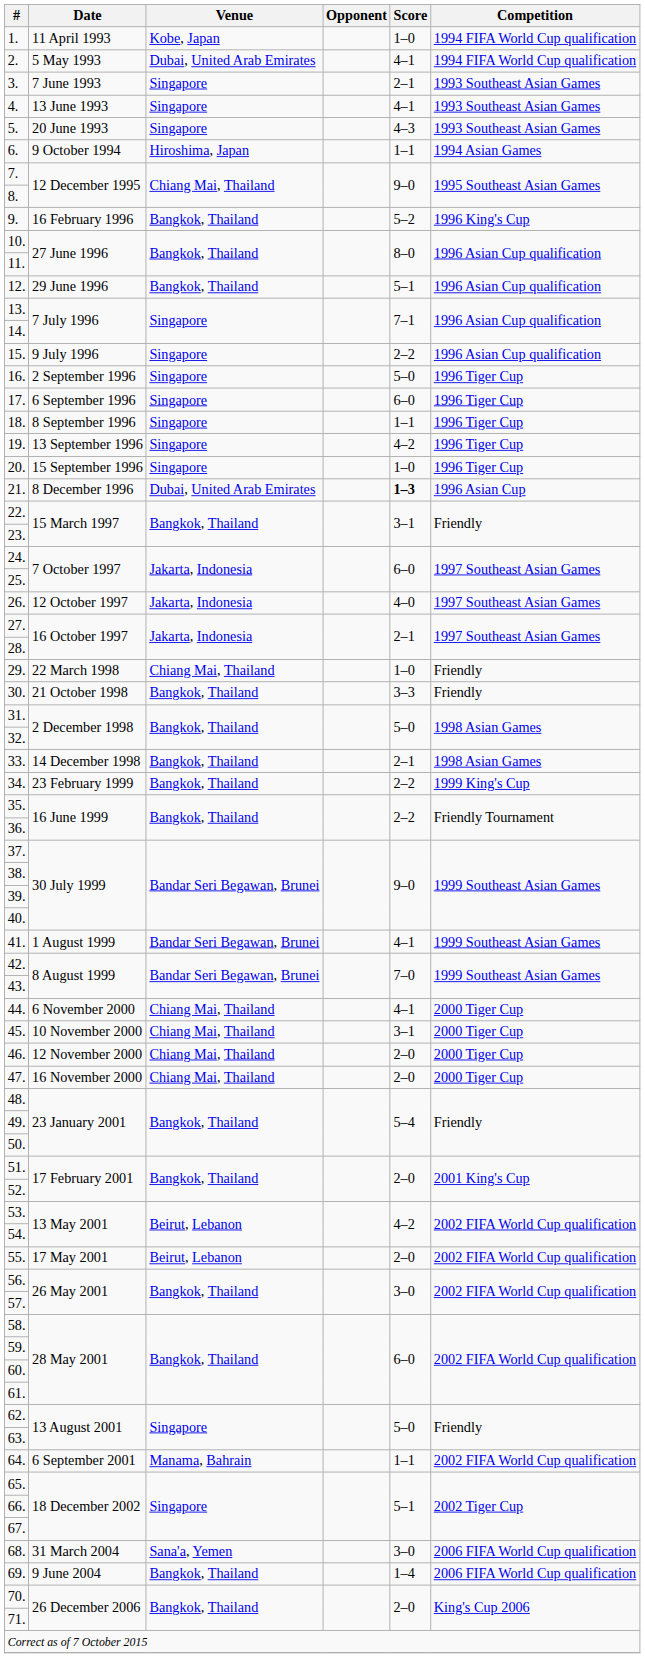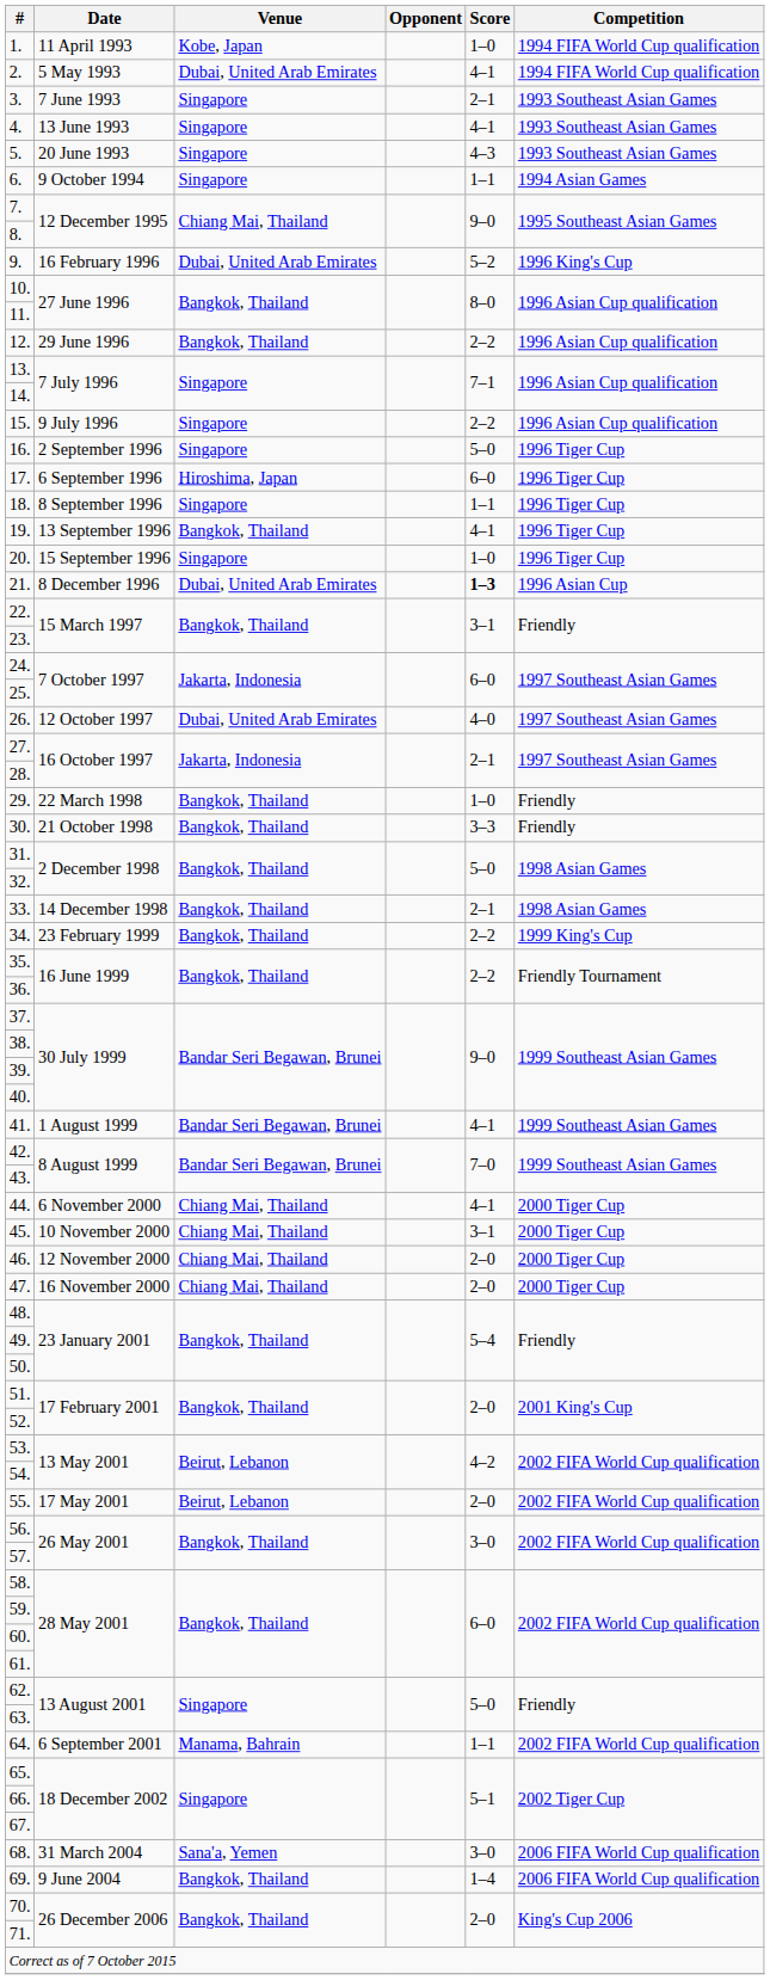 <table class="wikitable sortable">
 <tr>
 <th>#</th>
 <th>Date</th>
 <th>Venue</th>
 <th>Opponent</th>
 <th>Score</th>
 <th>Competition</th>
 </tr>
 <tr>
 <td>1.</td>
 <td>11 April 1993</td>
 <td><a href='#'>Kobe</a>, <a href='#'>Japan</a></td>
 <td></td>
 <td>1–0</td>
 <td><a href='#'>1994 FIFA World Cup qualification</a></td>
 </tr>
 <tr>
 <td>2.</td>
 <td>5 May 1993</td>
 <td><a href='#'>Dubai</a>, <a href='#'>United Arab Emirates</a></td>
 <td></td>
 <td>4–1</td>
 <td><a href='#'>1994 FIFA World Cup qualification</a></td>
 </tr>
 <tr>
 <td>3.</td>
 <td>7 June 1993</td>
 <td><a href='#'>Singapore</a></td>
 <td></td>
 <td>2–1</td>
 <td><a href='#'>1993 Southeast Asian Games</a></td>
 </tr>
 <tr>
 <td>4.</td>
 <td>13 June 1993</td>
 <td><a href='#'>Singapore</a></td>
 <td></td>
 <td>4–1</td>
 <td><a href='#'>1993 Southeast Asian Games</a></td>
 </tr>
 <tr>
 <td>5.</td>
 <td>20 June 1993</td>
 <td><a href='#'>Singapore</a></td>
 <td></td>
 <td>4–3</td>
 <td><a href='#'>1993 Southeast Asian Games</a></td>
 </tr>
 <tr>
 <td>6.</td>
 <td>9 October 1994</td>
-<td><a href='#'>Hiroshima</a>, <a href='#'>Japan</a></td>
+<td><a href='#'>Singapore</a></td>
 <td></td>
 <td>1–1</td>
 <td><a href='#'>1994 Asian Games</a></td>
 </tr>
 <tr>
 <td>7.</td>
 <td rowspan="2">12 December 1995</td>
 <td rowspan="2"><a href='#'>Chiang Mai</a>, <a href='#'>Thailand</a></td>
 <td rowspan="2"></td>
 <td rowspan="2">9–0</td>
 <td rowspan="2"><a href='#'>1995 Southeast Asian Games</a></td>
 </tr>
 <tr>
 <td>8.</td>
 </tr>
 <tr>
 <td>9.</td>
 <td>16 February 1996</td>
-<td><a href='#'>Bangkok</a>, <a href='#'>Thailand</a></td>
+<td><a href='#'>Dubai</a>, <a href='#'>United Arab Emirates</a></td>
 <td></td>
 <td>5–2</td>
 <td><a href='#'>1996 King's Cup</a></td>
 </tr>
 <tr>
 <td>10.</td>
 <td rowspan="2">27 June 1996</td>
 <td rowspan="2"><a href='#'>Bangkok</a>, <a href='#'>Thailand</a></td>
 <td rowspan="2"></td>
 <td rowspan="2">8–0</td>
 <td rowspan="2"><a href='#'>1996 Asian Cup qualification</a></td>
 </tr>
 <tr>
 <td>11.</td>
 </tr>
 <tr>
 <td>12.</td>
 <td>29 June 1996</td>
 <td><a href='#'>Bangkok</a>, <a href='#'>Thailand</a></td>
 <td></td>
-<td>5–1</td>
+<td>2–2</td>
 <td><a href='#'>1996 Asian Cup qualification</a></td>
 </tr>
 <tr>
 <td>13.</td>
 <td rowspan="2">7 July 1996</td>
 <td rowspan="2"><a href='#'>Singapore</a></td>
 <td rowspan="2"></td>
 <td rowspan="2">7–1</td>
 <td rowspan="2"><a href='#'>1996 Asian Cup qualification</a></td>
 </tr>
 <tr>
 <td>14.</td>
 </tr>
 <tr>
 <td>15.</td>
 <td>9 July 1996</td>
 <td><a href='#'>Singapore</a></td>
 <td></td>
 <td>2–2</td>
 <td><a href='#'>1996 Asian Cup qualification</a></td>
 </tr>
 <tr>
 <td>16.</td>
 <td>2 September 1996</td>
 <td><a href='#'>Singapore</a></td>
 <td></td>
 <td>5–0</td>
 <td><a href='#'>1996 Tiger Cup</a></td>
 </tr>
 <tr>
 <td>17.</td>
 <td>6 September 1996</td>
-<td><a href='#'>Singapore</a></td>
+<td><a href='#'>Hiroshima</a>, <a href='#'>Japan</a></td>
 <td></td>
 <td>6–0</td>
 <td><a href='#'>1996 Tiger Cup</a></td>
 </tr>
 <tr>
 <td>18.</td>
 <td>8 September 1996</td>
 <td><a href='#'>Singapore</a></td>
 <td></td>
 <td>1–1</td>
 <td><a href='#'>1996 Tiger Cup</a></td>
 </tr>
 <tr>
 <td>19.</td>
 <td>13 September 1996</td>
-<td><a href='#'>Singapore</a></td>
+<td><a href='#'>Bangkok</a>, <a href='#'>Thailand</a></td>
 <td></td>
-<td>4–2</td>
+<td>4–1</td>
 <td><a href='#'>1996 Tiger Cup</a></td>
 </tr>
 <tr>
 <td>20.</td>
 <td>15 September 1996</td>
 <td><a href='#'>Singapore</a></td>
 <td></td>
 <td>1–0</td>
 <td><a href='#'>1996 Tiger Cup</a></td>
 </tr>
 <tr>
 <td>21.</td>
 <td>8 December 1996</td>
 <td><a href='#'>Dubai</a>, <a href='#'>United Arab Emirates</a></td>
 <td></td>
 <td><strong>1–3</strong></td>
 <td><a href='#'>1996 Asian Cup</a></td>
 </tr>
 <tr>
 <td>22.</td>
 <td rowspan="2">15 March 1997</td>
 <td rowspan="2"><a href='#'>Bangkok</a>, <a href='#'>Thailand</a></td>
 <td rowspan="2"></td>
 <td rowspan="2">3–1</td>
 <td rowspan="2">Friendly</td>
 </tr>
 <tr>
 <td>23.</td>
 </tr>
 <tr>
 <td>24.</td>
 <td rowspan="2">7 October 1997</td>
 <td rowspan="2"><a href='#'>Jakarta</a>, <a href='#'>Indonesia</a></td>
 <td rowspan="2"></td>
 <td rowspan="2">6–0</td>
 <td rowspan="2"><a href='#'>1997 Southeast Asian Games</a></td>
 </tr>
 <tr>
 <td>25.</td>
 </tr>
 <tr>
 <td>26.</td>
 <td>12 October 1997</td>
-<td><a href='#'>Jakarta</a>, <a href='#'>Indonesia</a></td>
+<td><a href='#'>Dubai</a>, <a href='#'>United Arab Emirates</a></td>
 <td></td>
 <td>4–0</td>
 <td><a href='#'>1997 Southeast Asian Games</a></td>
 </tr>
 <tr>
 <td>27.</td>
 <td rowspan="2">16 October 1997</td>
 <td rowspan="2"><a href='#'>Jakarta</a>, <a href='#'>Indonesia</a></td>
 <td rowspan="2"></td>
 <td rowspan="2">2–1</td>
 <td rowspan="2"><a href='#'>1997 Southeast Asian Games</a></td>
 </tr>
 <tr>
 <td>28.</td>
 </tr>
 <tr>
 <td>29.</td>
 <td>22 March 1998</td>
-<td><a href='#'>Chiang Mai</a>, <a href='#'>Thailand</a></td>
+<td><a href='#'>Bangkok</a>, <a href='#'>Thailand</a></td>
 <td></td>
 <td>1–0</td>
 <td>Friendly</td>
 </tr>
 <tr>
 <td>30.</td>
 <td>21 October 1998</td>
 <td><a href='#'>Bangkok</a>, <a href='#'>Thailand</a></td>
 <td></td>
 <td>3–3</td>
 <td>Friendly</td>
 </tr>
 <tr>
 <td>31.</td>
 <td rowspan="2">2 December 1998</td>
 <td rowspan="2"><a href='#'>Bangkok</a>, <a href='#'>Thailand</a></td>
 <td rowspan="2"></td>
 <td rowspan="2">5–0</td>
 <td rowspan="2"><a href='#'>1998 Asian Games</a></td>
 </tr>
 <tr>
 <td>32.</td>
 </tr>
 <tr>
 <td>33.</td>
 <td>14 December 1998</td>
 <td><a href='#'>Bangkok</a>, <a href='#'>Thailand</a></td>
 <td></td>
 <td>2–1</td>
 <td><a href='#'>1998 Asian Games</a></td>
 </tr>
 <tr>
 <td>34.</td>
 <td>23 February 1999</td>
 <td><a href='#'>Bangkok</a>, <a href='#'>Thailand</a></td>
 <td></td>
 <td>2–2</td>
 <td><a href='#'>1999 King's Cup</a></td>
 </tr>
 <tr>
 <td>35.</td>
 <td rowspan="2">16 June 1999</td>
 <td rowspan="2"><a href='#'>Bangkok</a>, <a href='#'>Thailand</a></td>
 <td rowspan="2"></td>
 <td rowspan="2">2–2</td>
 <td rowspan="2">Friendly Tournament</td>
 </tr>
 <tr>
 <td>36.</td>
 </tr>
 <tr>
 <td>37.</td>
 <td rowspan="4">30 July 1999</td>
 <td rowspan="4"><a href='#'>Bandar Seri Begawan</a>, <a href='#'>Brunei</a></td>
 <td rowspan="4"></td>
 <td rowspan="4">9–0</td>
 <td rowspan="4"><a href='#'>1999 Southeast Asian Games</a></td>
 </tr>
 <tr>
 <td>38.</td>
 </tr>
 <tr>
 <td>39.</td>
 </tr>
 <tr>
 <td>40.</td>
 </tr>
 <tr>
 <td>41.</td>
 <td>1 August 1999</td>
 <td><a href='#'>Bandar Seri Begawan</a>, <a href='#'>Brunei</a></td>
 <td></td>
 <td>4–1</td>
 <td><a href='#'>1999 Southeast Asian Games</a></td>
 </tr>
 <tr>
 <td>42.</td>
 <td rowspan="2">8 August 1999</td>
 <td rowspan="2"><a href='#'>Bandar Seri Begawan</a>, <a href='#'>Brunei</a></td>
 <td rowspan="2"></td>
 <td rowspan="2">7–0</td>
 <td rowspan="2"><a href='#'>1999 Southeast Asian Games</a></td>
 </tr>
 <tr>
 <td>43.</td>
 </tr>
 <tr>
 <td>44.</td>
 <td>6 November 2000</td>
 <td><a href='#'>Chiang Mai</a>, <a href='#'>Thailand</a></td>
 <td></td>
 <td>4–1</td>
 <td><a href='#'>2000 Tiger Cup</a></td>
 </tr>
 <tr>
 <td>45.</td>
 <td>10 November 2000</td>
 <td><a href='#'>Chiang Mai</a>, <a href='#'>Thailand</a></td>
 <td></td>
 <td>3–1</td>
 <td><a href='#'>2000 Tiger Cup</a></td>
 </tr>
 <tr>
 <td>46.</td>
 <td>12 November 2000</td>
 <td><a href='#'>Chiang Mai</a>, <a href='#'>Thailand</a></td>
 <td></td>
 <td>2–0</td>
 <td><a href='#'>2000 Tiger Cup</a></td>
 </tr>
 <tr>
 <td>47.</td>
 <td>16 November 2000</td>
 <td><a href='#'>Chiang Mai</a>, <a href='#'>Thailand</a></td>
 <td></td>
 <td>2–0</td>
 <td><a href='#'>2000 Tiger Cup</a></td>
 </tr>
 <tr>
 <td>48.</td>
 <td rowspan="3">23 January 2001</td>
 <td rowspan="3"><a href='#'>Bangkok</a>, <a href='#'>Thailand</a></td>
 <td rowspan="3"></td>
 <td rowspan="3">5–4</td>
 <td rowspan="3">Friendly</td>
 </tr>
 <tr>
 <td>49.</td>
 </tr>
 <tr>
 <td>50.</td>
 </tr>
 <tr>
 <td>51.</td>
 <td rowspan="2">17 February 2001</td>
 <td rowspan="2"><a href='#'>Bangkok</a>, <a href='#'>Thailand</a></td>
 <td rowspan="2"></td>
 <td rowspan="2">2–0</td>
 <td rowspan="2"><a href='#'>2001 King's Cup</a></td>
 </tr>
 <tr>
 <td>52.</td>
 </tr>
 <tr>
 <td>53.</td>
 <td rowspan="2">13 May 2001</td>
 <td rowspan="2"><a href='#'>Beirut</a>, <a href='#'>Lebanon</a></td>
 <td rowspan="2"></td>
 <td rowspan="2">4–2</td>
 <td rowspan="2"><a href='#'>2002 FIFA World Cup qualification</a></td>
 </tr>
 <tr>
 <td>54.</td>
 </tr>
 <tr>
 <td>55.</td>
 <td>17 May 2001</td>
 <td><a href='#'>Beirut</a>, <a href='#'>Lebanon</a></td>
 <td></td>
 <td>2–0</td>
 <td><a href='#'>2002 FIFA World Cup qualification</a></td>
 </tr>
 <tr>
 <td>56.</td>
 <td rowspan="2">26 May 2001</td>
 <td rowspan="2"><a href='#'>Bangkok</a>, <a href='#'>Thailand</a></td>
 <td rowspan="2"></td>
 <td rowspan="2">3–0</td>
 <td rowspan="2"><a href='#'>2002 FIFA World Cup qualification</a></td>
 </tr>
 <tr>
 <td>57.</td>
 </tr>
 <tr>
 <td>58.</td>
 <td rowspan="4">28 May 2001</td>
 <td rowspan="4"><a href='#'>Bangkok</a>, <a href='#'>Thailand</a></td>
 <td rowspan="4"></td>
 <td rowspan="4">6–0</td>
 <td rowspan="4"><a href='#'>2002 FIFA World Cup qualification</a></td>
 </tr>
 <tr>
 <td>59.</td>
 </tr>
 <tr>
 <td>60.</td>
 </tr>
 <tr>
 <td>61.</td>
 </tr>
 <tr>
 <td>62.</td>
 <td rowspan="2">13 August 2001</td>
 <td rowspan="2"><a href='#'>Singapore</a></td>
 <td rowspan="2"></td>
 <td rowspan="2">5–0</td>
 <td rowspan="2">Friendly</td>
 </tr>
 <tr>
 <td>63.</td>
 </tr>
 <tr>
 <td>64.</td>
 <td>6 September 2001</td>
 <td><a href='#'>Manama</a>, <a href='#'>Bahrain</a></td>
 <td></td>
 <td>1–1</td>
 <td><a href='#'>2002 FIFA World Cup qualification</a></td>
 </tr>
 <tr>
 <td>65.</td>
 <td rowspan="3">18 December 2002</td>
 <td rowspan="3"><a href='#'>Singapore</a></td>
 <td rowspan="3"></td>
 <td rowspan="3">5–1</td>
 <td rowspan="3"><a href='#'>2002 Tiger Cup</a></td>
 </tr>
 <tr>
 <td>66.</td>
 </tr>
 <tr>
 <td>67.</td>
 </tr>
 <tr>
 <td>68.</td>
 <td>31 March 2004</td>
 <td><a href='#'>Sana'a</a>, <a href='#'>Yemen</a></td>
 <td></td>
 <td>3–0</td>
 <td><a href='#'>2006 FIFA World Cup qualification</a></td>
 </tr>
 <tr>
 <td>69.</td>
 <td>9 June 2004</td>
 <td><a href='#'>Bangkok</a>, <a href='#'>Thailand</a></td>
 <td></td>
 <td>1–4</td>
 <td><a href='#'>2006 FIFA World Cup qualification</a></td>
 </tr>
 <tr>
 <td>70.</td>
 <td rowspan="2">26 December 2006</td>
 <td rowspan="2"><a href='#'>Bangkok</a>, <a href='#'>Thailand</a></td>
 <td rowspan="2"></td>
 <td rowspan="2">2–0</td>
 <td rowspan="2"><a href='#'>King's Cup 2006</a></td>
 </tr>
 <tr>
 <td>71.</td>
 </tr>
 <tr>
 <td colspan="69"><small><em>Correct as of 7 October 2015</em></small></td>
 </tr>
 <tr>
 </tr>
 </table>
